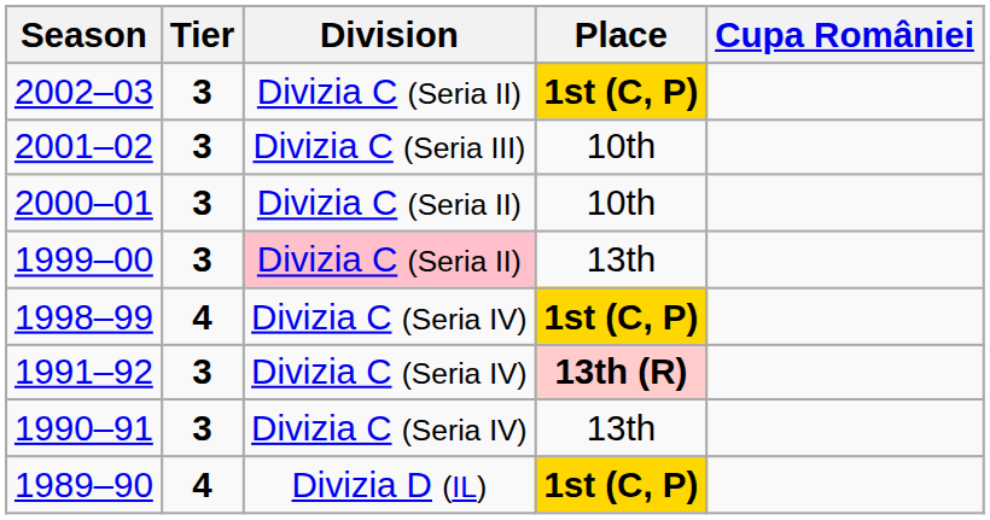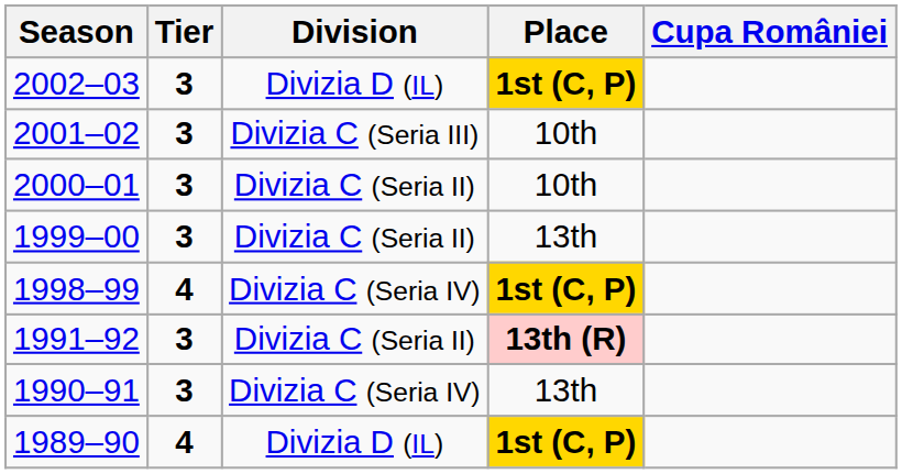 <table class="wikitable" style="text-align:center; font-size:90%">
 <tr>
 <th>Season</th>
 <th>Tier</th>
 <th>Division</th>
 <th>Place</th>
 <th><a href='#'>Cupa României</a></th>
 </tr>
 <tr>
 <td><a href='#'>2002–03</a></td>
 <td><strong>3</strong></td>
-<td><a href='#'>Divizia C</a> <small>(Seria II)</small></td>
+<td><a href='#'>Divizia D</a> <small>(<a href='#'>IL</a>)</small></td>
 <td align=center bgcolor=gold><strong>1st</strong> <strong>(C, P)</strong></td>
 <td></td>
 </tr>
 <tr>
 <td><a href='#'>2001–02</a></td>
 <td><strong>3</strong></td>
 <td><a href='#'>Divizia C</a> <small>(Seria III)</small></td>
 <td>10th</td>
 <td></td>
 </tr>
 <tr>
 <td><a href='#'>2000–01</a></td>
 <td><strong>3</strong></td>
 <td><a href='#'>Divizia C</a> <small>(Seria II)</small></td>
 <td>10th</td>
 <td></td>
 </tr>
 <tr>
 <td><a href='#'>1999–00</a></td>
 <td><strong>3</strong></td>
-<td style="background: pink;"><a href='#'>Divizia C</a> <small>(Seria II)</small></td>
+<td><a href='#'>Divizia C</a> <small>(Seria II)</small></td>
 <td>13th</td>
 <td></td>
 </tr>
 <tr>
 <td><a href='#'>1998–99</a></td>
 <td><strong>4</strong></td>
 <td><a href='#'>Divizia C</a> <small>(Seria IV)</small></td>
 <td align=center bgcolor=gold><strong>1st</strong> <strong>(C, P)</strong></td>
 <td></td>
 </tr>
 <tr>
 <td><a href='#'>1991–92</a></td>
 <td><strong>3</strong></td>
-<td><a href='#'>Divizia C</a> <small>(Seria IV)</small></td>
+<td><a href='#'>Divizia C</a> <small>(Seria II)</small></td>
 <td align=center bgcolor=#FFCCCC><strong>13th</strong> <strong>(R)</strong></td>
 <td></td>
 </tr>
 <tr>
 <td><a href='#'>1990–91</a></td>
 <td><strong>3</strong></td>
 <td><a href='#'>Divizia C</a> <small>(Seria IV)</small></td>
 <td>13th</td>
 <td></td>
 </tr>
 <tr>
 <td><a href='#'>1989–90</a></td>
 <td><strong>4</strong></td>
 <td><a href='#'>Divizia D</a> <small>(<a href='#'>IL</a>)</small></td>
 <td align=center bgcolor=gold><strong>1st</strong> <strong>(C, P)</strong></td>
 <td></td>
 </tr>
 </table>
